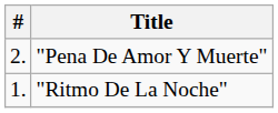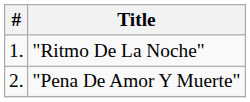 <table class="wikitable">
 <tr>
 <th>#</th>
 <th>Title</th>
 </tr>
 <tr>
+<td>1.</td>
+<td>"Ritmo De La Noche"</td>
+</tr>
+<tr>
 <td>2.</td>
 <td>"Pena De Amor Y Muerte"</td>
 </tr>
 <tr>
-<td>1.</td>
-<td>"Ritmo De La Noche"</td>
-</tr>
-<tr>
 </tr>
 </table>
